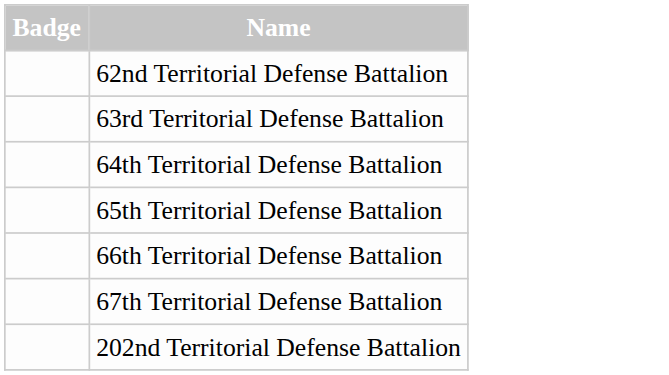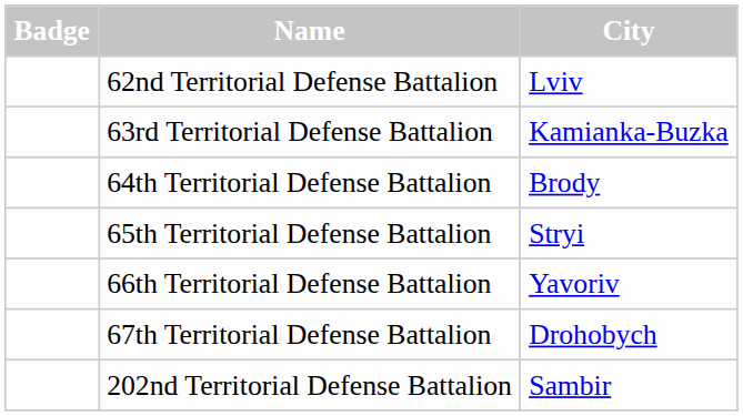 <table border="2" cellpadding="4" cellspacing="0" width="" style="margin: 1em 1em 1em 0; background: #fdfdfd; border: 1px #ccc solid; border-collapse: collapse; font-size: 95%;">
 <tr bgcolor="#c4c4c4" style="color:white">
 <th>Badge</th>
 <th>Name</th>
+<th>City</th>
 </tr>
 <tr>
 <td></td>
 <td>62nd Territorial Defense Battalion</td>
+<td><a href='#'>Lviv</a></td>
 </tr>
 <tr>
 <td></td>
 <td>63rd Territorial Defense Battalion</td>
+<td><a href='#'>Kamianka-Buzka</a></td>
 </tr>
 <tr>
 <td></td>
 <td>64th Territorial Defense Battalion</td>
+<td><a href='#'>Brody</a></td>
 </tr>
 <tr>
 <td></td>
 <td>65th Territorial Defense Battalion</td>
+<td><a href='#'>Stryi</a></td>
 </tr>
 <tr>
 <td></td>
 <td>66th Territorial Defense Battalion</td>
+<td><a href='#'>Yavoriv</a></td>
 </tr>
 <tr>
 <td></td>
 <td>67th Territorial Defense Battalion</td>
+<td><a href='#'>Drohobych</a></td>
 </tr>
 <tr>
 <td></td>
 <td>202nd Territorial Defense Battalion</td>
+<td><a href='#'>Sambir</a></td>
 </tr>
 </table>
